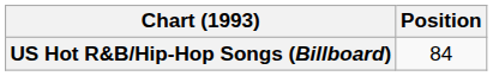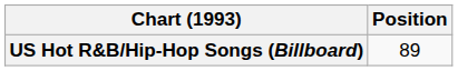 <table class="wikitable plainrowheaders" style="text-align:center">
 <tr>
 <th scope="col">Chart (1993)</th>
 <th scope="col">Position</th>
 </tr>
 <tr>
 <th scope="row">US Hot R&B/Hip-Hop Songs (<em>Billboard</em>)</th>
-<td>84</td>
+<td>89</td>
 </tr>
 </table>
